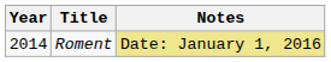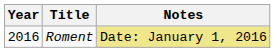 <table class="wikitable">
 <tr>
 <th>Year</th>
 <th>Title</th>
 <th>Notes</th>
 </tr>
 <tr>
-<td>2014</td>
+<td>2016</td>
 <td><em>Roment</em></td>
 <td style="background: khaki;">Date: January 1, 2016</td>
 </tr>
 </table>
